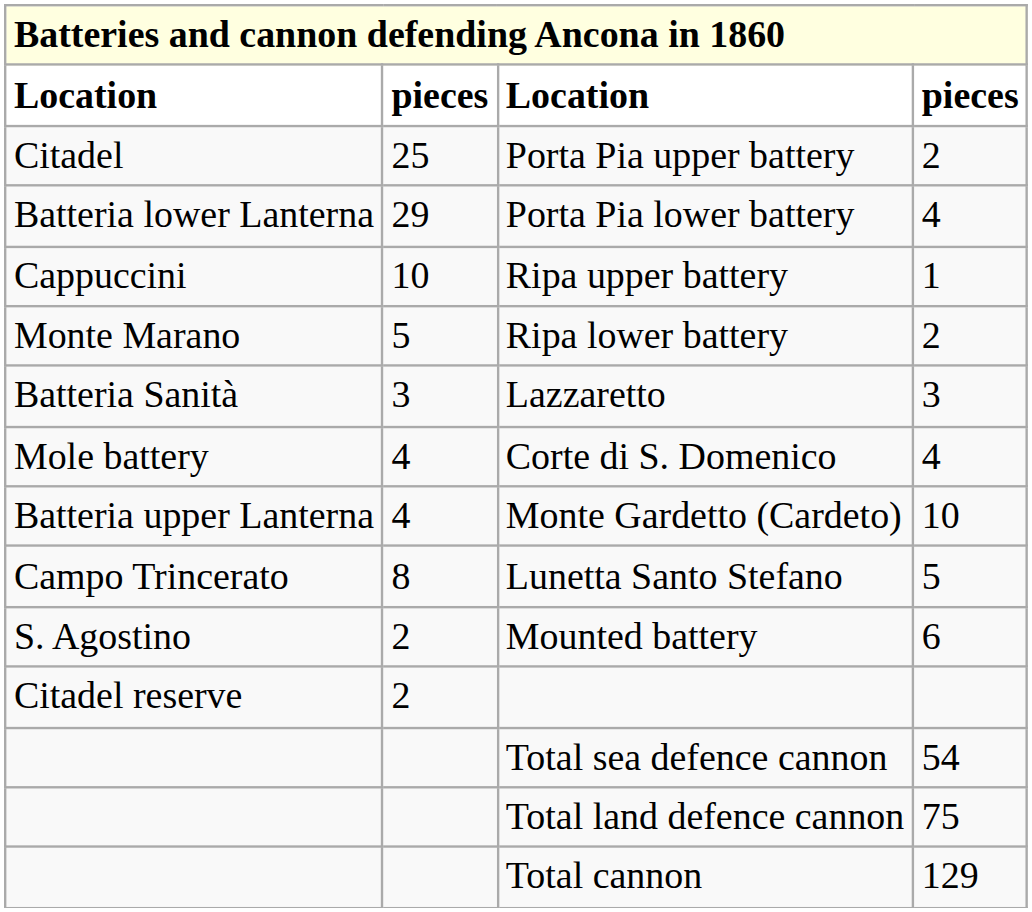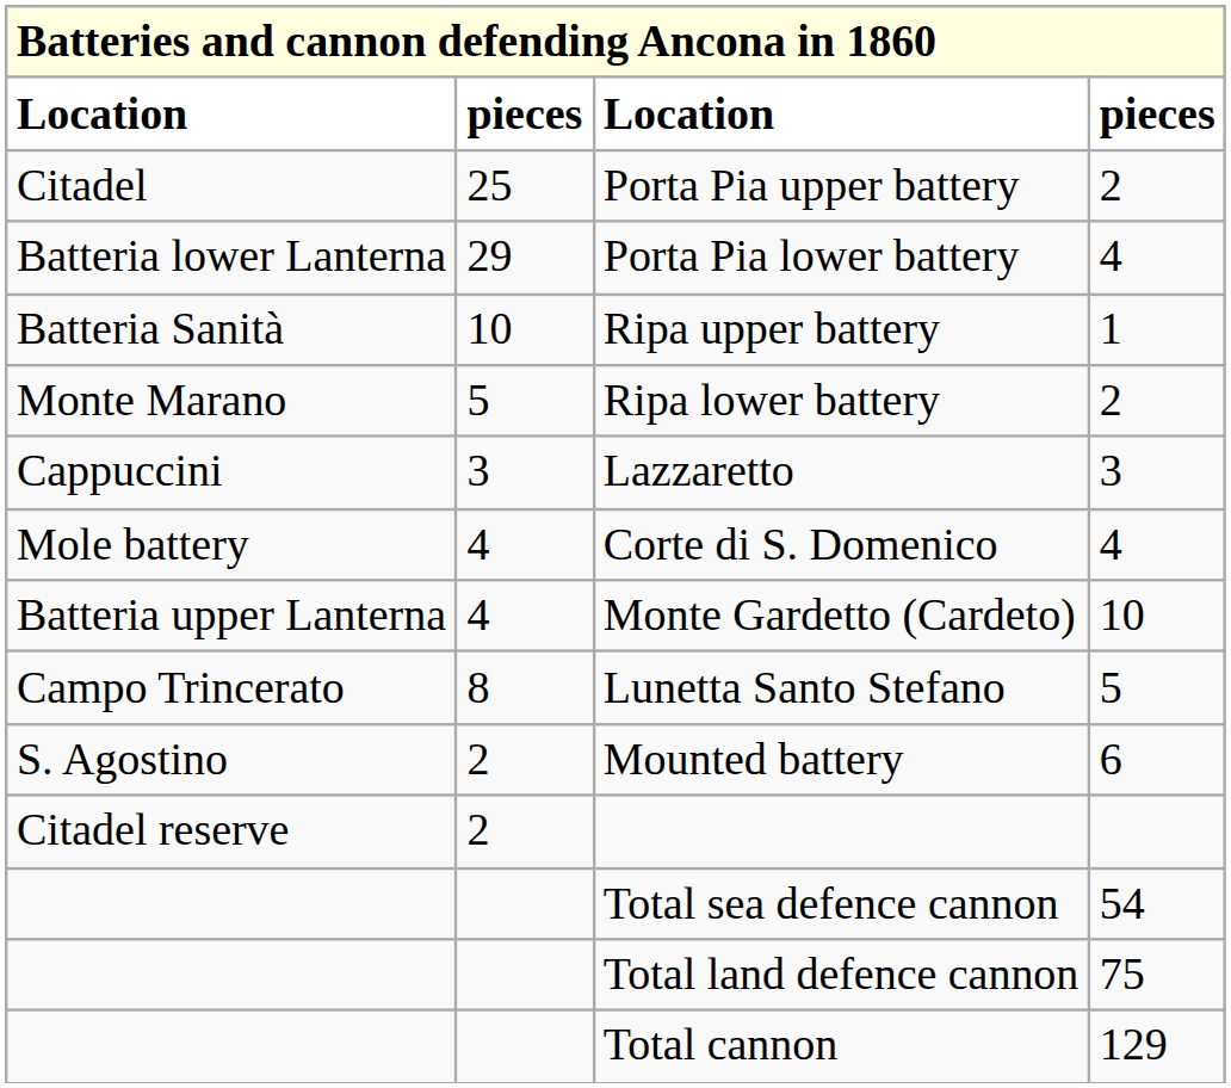 <table class="wikitable">
 <tr style="background-color:lightyellow">
 <td colspan=4><div><strong>Batteries and cannon defending Ancona in 1860</strong></div></td>
 </tr>
 <tr style="background-color:white">
 <td><strong>Location</strong></td>
 <td><strong>pieces</strong></td>
 <td><strong>Location</strong></td>
 <td><strong>pieces</strong></td>
 </tr>
 <tr>
 <td>Citadel</td>
 <td>25</td>
 <td>Porta Pia upper battery</td>
 <td>2</td>
 </tr>
 <tr>
 <td>Batteria lower Lanterna</td>
 <td>29</td>
 <td>Porta Pia lower battery</td>
 <td>4</td>
 </tr>
 <tr>
-<td>Cappuccini</td>
+<td>Batteria Sanità</td>
 <td>10</td>
 <td>Ripa upper battery</td>
 <td>1</td>
 </tr>
 <tr>
 <td>Monte Marano</td>
 <td>5</td>
 <td>Ripa lower battery</td>
 <td>2</td>
 </tr>
 <tr>
-<td>Batteria Sanità</td>
+<td>Cappuccini</td>
 <td>3</td>
 <td>Lazzaretto</td>
 <td>3</td>
 </tr>
 <tr>
 <td>Mole battery</td>
 <td>4</td>
 <td>Corte di S. Domenico</td>
 <td>4</td>
 </tr>
 <tr>
 <td>Batteria upper Lanterna</td>
 <td>4</td>
 <td>Monte Gardetto (Cardeto)</td>
 <td>10</td>
 </tr>
 <tr>
 <td>Campo Trincerato</td>
 <td>8</td>
 <td>Lunetta Santo Stefano</td>
 <td>5</td>
 </tr>
 <tr>
 <td>S. Agostino</td>
 <td>2</td>
 <td>Mounted battery</td>
 <td>6</td>
 </tr>
 <tr>
 <td>Citadel reserve</td>
 <td>2</td>
 <td></td>
 <td></td>
 </tr>
 <tr>
 <td></td>
 <td></td>
 <td>Total sea defence cannon</td>
 <td>54</td>
 </tr>
 <tr>
 <td></td>
 <td></td>
 <td>Total land defence cannon</td>
 <td>75</td>
 </tr>
 <tr>
 <td></td>
 <td></td>
 <td>Total cannon</td>
 <td>129</td>
 </tr>
 </table>
